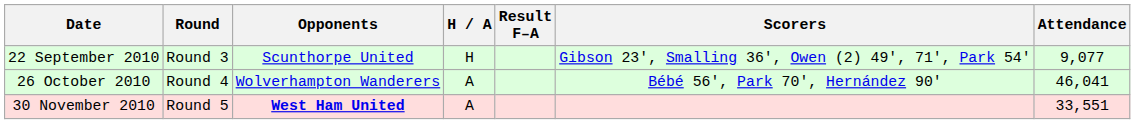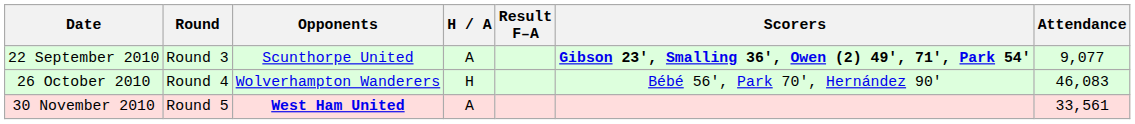 <table class="wikitable" style="text-align:center">
 <tr>
 <th>Date</th>
 <th>Round</th>
 <th>Opponents</th>
 <th>H / A</th>
 <th>Result<br>F–A</th>
 <th>Scorers</th>
 <th>Attendance</th>
 </tr>
 <tr bgcolor="#ddffdd">
 <td>22 September 2010</td>
 <td>Round 3</td>
 <td><a href='#'>Scunthorpe United</a></td>
-<td>H</td>
+<td>A</td>
 <td></td>
-<td><a href='#'>Gibson</a> 23', <a href='#'>Smalling</a> 36', <a href='#'>Owen</a> (2) 49', 71', <a href='#'>Park</a> 54'</td>
+<td><strong><a href='#'>Gibson</a> 23', <a href='#'>Smalling</a> 36', <a href='#'>Owen</a> (2) 49', 71', <a href='#'>Park</a> 54'</strong></td>
 <td>9,077</td>
 </tr>
 <tr bgcolor="#ddffdd">
 <td>26 October 2010</td>
 <td>Round 4</td>
 <td><a href='#'>Wolverhampton Wanderers</a></td>
-<td>A</td>
+<td>H</td>
 <td></td>
 <td><a href='#'>Bébé</a> 56', <a href='#'>Park</a> 70', <a href='#'>Hernández</a> 90'</td>
-<td>46,041</td>
+<td>46,083</td>
 </tr>
 <tr bgcolor="#ffdddd">
 <td>30 November 2010</td>
 <td>Round 5</td>
 <td><strong><a href='#'>West Ham United</a></strong></td>
 <td>A</td>
 <td></td>
 <td></td>
-<td>33,551</td>
+<td>33,561</td>
 </tr>
 </table>
